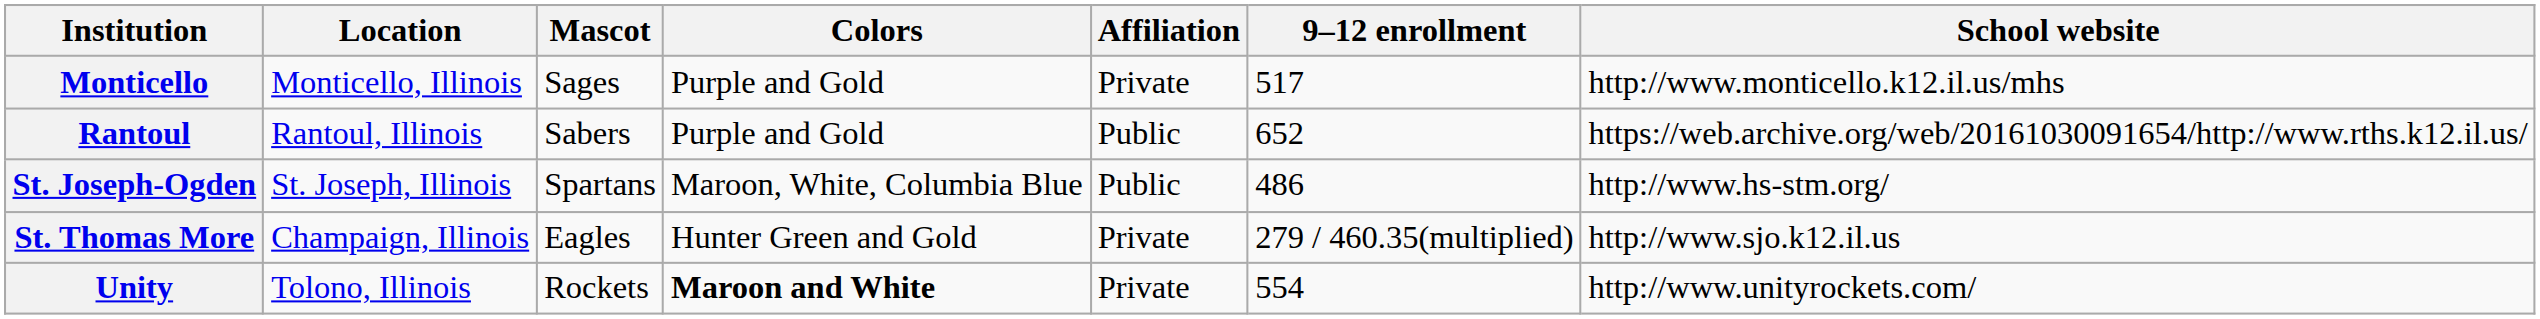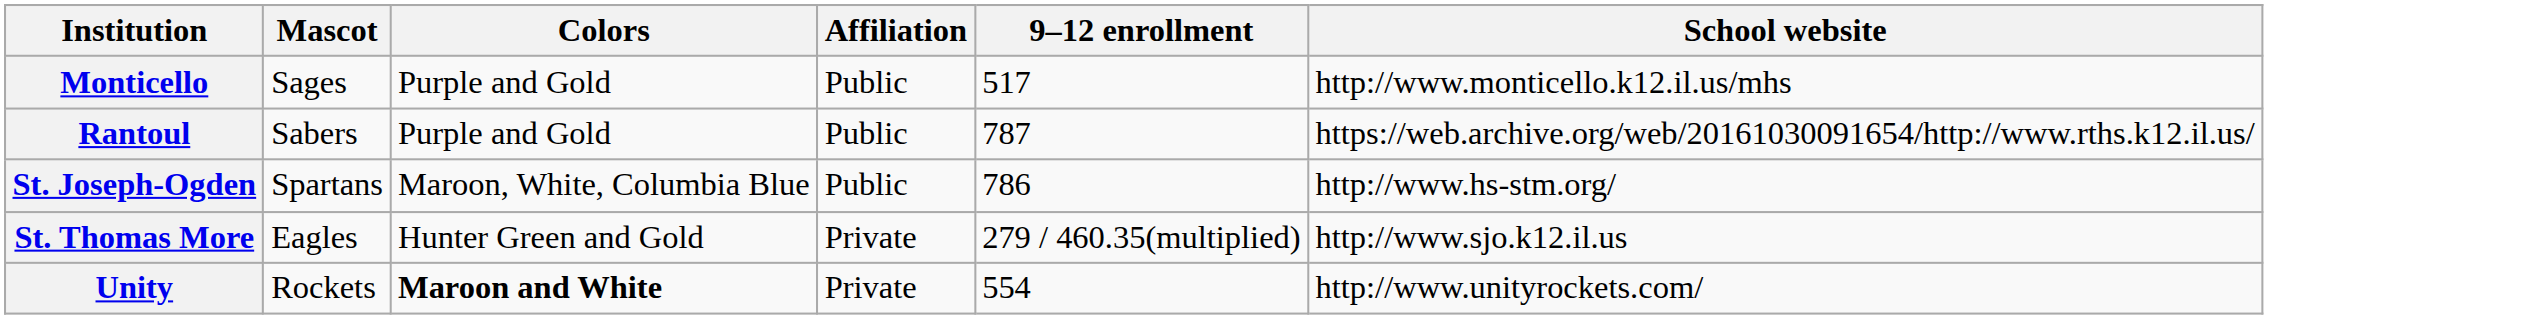 <table class="wikitable plainrowheaders">
 <tr>
 <th scope="col">Institution</th>
-<th scope="col">Location</th>
 <th scope="col">Mascot</th>
 <th scope="col">Colors</th>
 <th scope="col">Affiliation</th>
 <th scope="col">9–12 enrollment</th>
 <th scope="col">School website</th>
 </tr>
 <tr>
 <th scope="row"><a href='#'>Monticello</a></th>
-<td><a href='#'>Monticello, Illinois</a></td>
 <td>Sages</td>
 <td>Purple and Gold<br> </td>
-<td>Private</td>
+<td>Public</td>
 <td>517</td>
 <td>http://www.monticello.k12.il.us/mhs</td>
 </tr>
 <tr>
 <th scope="row"><a href='#'>Rantoul</a></th>
-<td><a href='#'>Rantoul, Illinois</a></td>
 <td>Sabers</td>
 <td>Purple and Gold<br> </td>
 <td>Public</td>
-<td>652</td>
+<td>787</td>
 <td>https://web.archive.org/web/20161030091654/http://www.rths.k12.il.us/</td>
 </tr>
 <tr>
 <th scope="row"><a href='#'>St. Joseph-Ogden</a></th>
-<td><a href='#'>St. Joseph, Illinois</a></td>
 <td>Spartans</td>
 <td>Maroon, White, Columbia Blue<br>  </td>
 <td>Public</td>
-<td>486</td>
+<td>786</td>
 <td>http://www.hs-stm.org/</td>
 </tr>
 <tr>
 <th scope="row"><a href='#'>St. Thomas More</a></th>
-<td><a href='#'>Champaign, Illinois</a></td>
 <td>Eagles</td>
 <td>Hunter Green and Gold<br> </td>
 <td>Private</td>
 <td>279 / 460.35(multiplied)</td>
 <td>http://www.sjo.k12.il.us</td>
 </tr>
 <tr>
 <th scope="row"><a href='#'>Unity</a></th>
-<td><a href='#'>Tolono, Illinois</a></td>
 <td>Rockets</td>
 <td><strong>Maroon and White<br> </strong></td>
 <td>Private</td>
 <td>554</td>
 <td>http://www.unityrockets.com/</td>
 </tr>
 </table>
